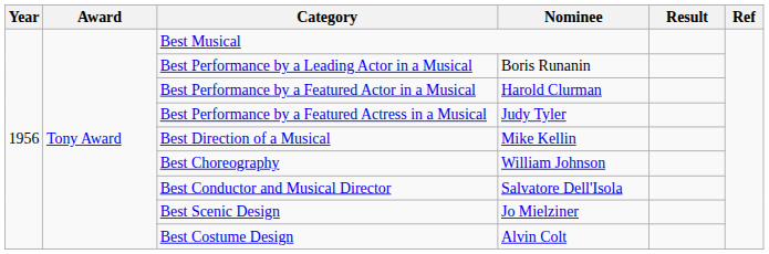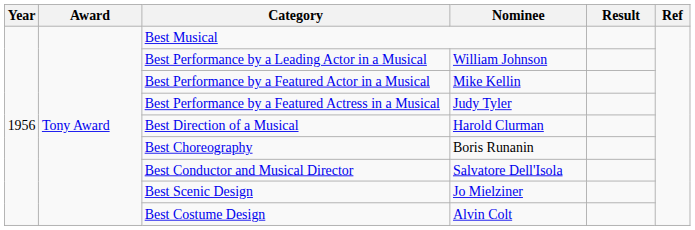 <table class="wikitable" style="margin-right: 0;">
 <tr>
 <th width="5%">Year</th>
 <th width="15%">Award</th>
 <th width="45%">Category</th>
 <th width="20%">Nominee</th>
 <th width="10%">Result</th>
 <th width="5%">Ref</th>
 </tr>
 <tr>
 <td rowspan="9" align="center">1956</td>
 <td rowspan="9"><a href='#'>Tony Award</a></td>
 <td colspan="2"><a href='#'>Best Musical</a></td>
 <td></td>
 <td rowspan="9" align="center"></td>
 </tr>
 <tr>
 <td><a href='#'>Best Performance by a Leading Actor in a Musical</a></td>
-<td>Boris Runanin</td>
+<td><a href='#'>William Johnson</a></td>
 <td></td>
 </tr>
 <tr>
 <td><a href='#'>Best Performance by a Featured Actor in a Musical</a></td>
-<td><a href='#'>Harold Clurman</a></td>
+<td><a href='#'>Mike Kellin</a></td>
 <td></td>
 </tr>
 <tr>
 <td><a href='#'>Best Performance by a Featured Actress in a Musical</a></td>
 <td><a href='#'>Judy Tyler</a></td>
 <td></td>
 </tr>
 <tr>
 <td><a href='#'>Best Direction of a Musical</a></td>
-<td><a href='#'>Mike Kellin</a></td>
+<td><a href='#'>Harold Clurman</a></td>
 <td></td>
 </tr>
 <tr>
 <td><a href='#'>Best Choreography</a></td>
-<td><a href='#'>William Johnson</a></td>
+<td>Boris Runanin</td>
 <td></td>
 </tr>
 <tr>
 <td><a href='#'>Best Conductor and Musical Director</a></td>
 <td><a href='#'>Salvatore Dell'Isola</a></td>
 <td></td>
 </tr>
 <tr>
 <td><a href='#'>Best Scenic Design</a></td>
 <td><a href='#'>Jo Mielziner</a></td>
 <td></td>
 </tr>
 <tr>
 <td><a href='#'>Best Costume Design</a></td>
 <td><a href='#'>Alvin Colt</a></td>
 <td></td>
 </tr>
 </table>
